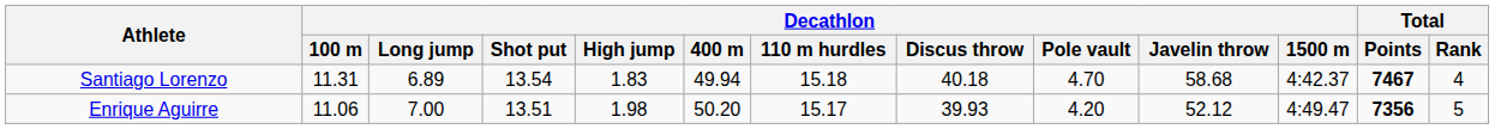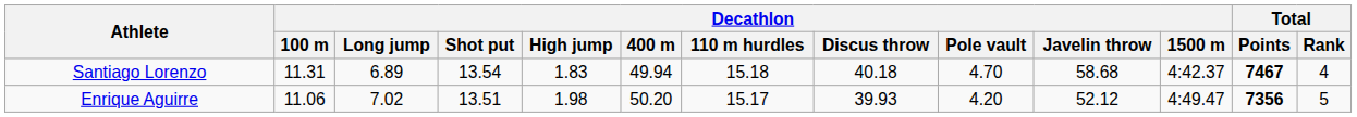 <table class="wikitable" style="font-size:95%; text-align:center;" width="95%">
 <tr>
 <th rowspan="2">Athlete</th>
 <th colspan="10"><a href='#'>Decathlon</a></th>
 <th colspan="2">Total</th>
 </tr>
 <tr>
 <th>100 m</th>
 <th>Long jump</th>
 <th>Shot put</th>
 <th>High jump</th>
 <th>400 m</th>
 <th>110 m hurdles</th>
 <th>Discus throw</th>
 <th>Pole vault</th>
 <th>Javelin throw</th>
 <th>1500 m</th>
 <th>Points</th>
 <th>Rank</th>
 </tr>
 <tr>
 <td width=20%><a href='#'>Santiago Lorenzo</a></td>
 <td>11.31</td>
 <td>6.89</td>
 <td>13.54</td>
 <td>1.83</td>
 <td>49.94</td>
 <td>15.18</td>
 <td>40.18</td>
 <td>4.70</td>
 <td>58.68</td>
 <td>4:42.37</td>
 <td><strong>7467</strong></td>
 <td>4</td>
 </tr>
 <tr>
 <td width=20%><a href='#'>Enrique Aguirre</a></td>
 <td>11.06</td>
-<td>7.00</td>
+<td>7.02</td>
 <td>13.51</td>
 <td>1.98</td>
 <td>50.20</td>
 <td>15.17</td>
 <td>39.93</td>
 <td>4.20</td>
 <td>52.12</td>
 <td>4:49.47</td>
 <td><strong>7356</strong></td>
 <td>5</td>
 </tr>
 </table>
